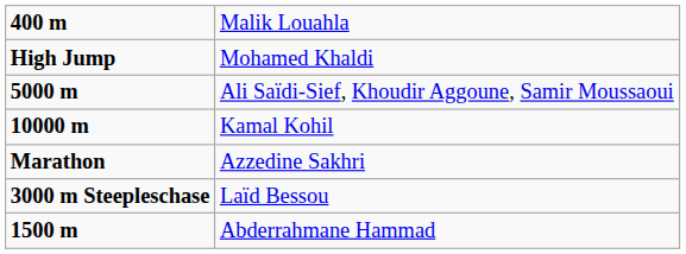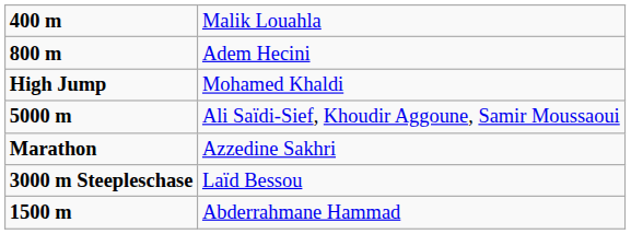 <table class="wikitable">
 <tr>
 <td><strong>400 m</strong></td>
 <td><a href='#'>Malik Louahla</a></td>
+</tr>
+<tr>
+<td><strong>800 m</strong></td>
+<td><a href='#'>Adem Hecini</a></td>
 </tr>
 <tr>
 <td><strong>High Jump</strong></td>
 <td><a href='#'>Mohamed Khaldi</a></td>
 </tr>
 <tr>
 <td><strong>5000 m</strong></td>
 <td><a href='#'>Ali Saïdi-Sief</a>, <a href='#'>Khoudir Aggoune</a>, <a href='#'>Samir Moussaoui</a></td>
-</tr>
-<tr>
-<td><strong>10000 m</strong></td>
-<td><a href='#'>Kamal Kohil</a></td>
 </tr>
 <tr>
 <td><strong>Marathon</strong></td>
 <td><a href='#'>Azzedine Sakhri</a></td>
 </tr>
 <tr>
 <td><strong>3000 m Steepleschase</strong></td>
 <td><a href='#'>Laïd Bessou</a></td>
 </tr>
 <tr>
 <td><strong>1500 m</strong></td>
 <td><a href='#'>Abderrahmane Hammad</a></td>
 </tr>
 </table>
